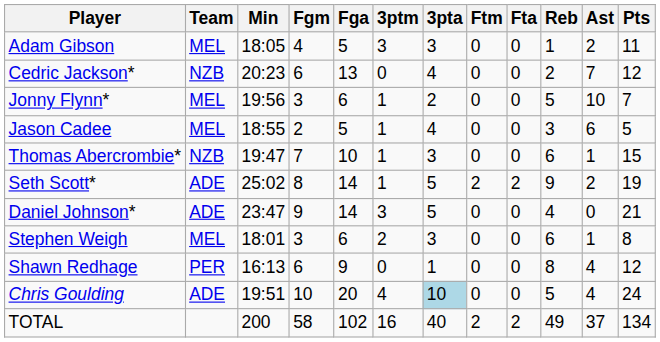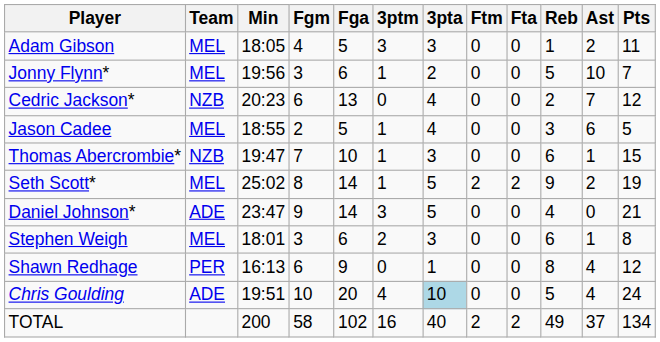 <table class="wikitable">
 <tr>
 <th>Player</th>
 <th>Team</th>
 <th>Min</th>
 <th>Fgm</th>
 <th>Fga</th>
 <th>3ptm</th>
 <th>3pta</th>
 <th>Ftm</th>
 <th>Fta</th>
 <th>Reb</th>
 <th>Ast</th>
 <th>Pts</th>
 </tr>
 <tr>
 <td><a href='#'>Adam Gibson</a></td>
 <td><a href='#'>MEL</a></td>
 <td>18:05</td>
 <td>4</td>
 <td>5</td>
 <td>3</td>
 <td>3</td>
 <td>0</td>
 <td>0</td>
 <td>1</td>
 <td>2</td>
 <td>11</td>
 </tr>
 <tr>
+<td><a href='#'>Jonny Flynn</a>*</td>
+<td><a href='#'>MEL</a></td>
+<td>19:56</td>
+<td>3</td>
+<td>6</td>
+<td>1</td>
+<td>2</td>
+<td>0</td>
+<td>0</td>
+<td>5</td>
+<td>10</td>
+<td>7</td>
+</tr>
+<tr>
 <td><a href='#'>Cedric Jackson</a>*</td>
 <td><a href='#'>NZB</a></td>
 <td>20:23</td>
 <td>6</td>
 <td>13</td>
 <td>0</td>
 <td>4</td>
 <td>0</td>
 <td>0</td>
 <td>2</td>
 <td>7</td>
 <td>12</td>
-</tr>
-<tr>
-<td><a href='#'>Jonny Flynn</a>*</td>
-<td><a href='#'>MEL</a></td>
-<td>19:56</td>
-<td>3</td>
-<td>6</td>
-<td>1</td>
-<td>2</td>
-<td>0</td>
-<td>0</td>
-<td>5</td>
-<td>10</td>
-<td>7</td>
 </tr>
 <tr>
 <td><a href='#'>Jason Cadee</a></td>
 <td><a href='#'>MEL</a></td>
 <td>18:55</td>
 <td>2</td>
 <td>5</td>
 <td>1</td>
 <td>4</td>
 <td>0</td>
 <td>0</td>
 <td>3</td>
 <td>6</td>
 <td>5</td>
 </tr>
 <tr>
 <td><a href='#'>Thomas Abercrombie</a>*</td>
 <td><a href='#'>NZB</a></td>
 <td>19:47</td>
 <td>7</td>
 <td>10</td>
 <td>1</td>
 <td>3</td>
 <td>0</td>
 <td>0</td>
 <td>6</td>
 <td>1</td>
 <td>15</td>
 </tr>
 <tr>
 <td><a href='#'>Seth Scott</a>*</td>
-<td><a href='#'>ADE</a></td>
+<td><a href='#'>MEL</a></td>
 <td>25:02</td>
 <td>8</td>
 <td>14</td>
 <td>1</td>
 <td>5</td>
 <td>2</td>
 <td>2</td>
 <td>9</td>
 <td>2</td>
 <td>19</td>
 </tr>
 <tr>
 <td><a href='#'>Daniel Johnson</a>*</td>
 <td><a href='#'>ADE</a></td>
 <td>23:47</td>
 <td>9</td>
 <td>14</td>
 <td>3</td>
 <td>5</td>
 <td>0</td>
 <td>0</td>
 <td>4</td>
 <td>0</td>
 <td>21</td>
 </tr>
 <tr>
 <td><a href='#'>Stephen Weigh</a></td>
 <td><a href='#'>MEL</a></td>
 <td>18:01</td>
 <td>3</td>
 <td>6</td>
 <td>2</td>
 <td>3</td>
 <td>0</td>
 <td>0</td>
 <td>6</td>
 <td>1</td>
 <td>8</td>
 </tr>
 <tr>
 <td><a href='#'>Shawn Redhage</a></td>
 <td><a href='#'>PER</a></td>
 <td>16:13</td>
 <td>6</td>
 <td>9</td>
 <td>0</td>
 <td>1</td>
 <td>0</td>
 <td>0</td>
 <td>8</td>
 <td>4</td>
 <td>12</td>
 </tr>
 <tr>
 <td><em><a href='#'>Chris Goulding</a></em></td>
 <td><a href='#'>ADE</a></td>
 <td>19:51</td>
 <td>10</td>
 <td>20</td>
 <td>4</td>
 <td style="background: lightblue;">10</td>
 <td>0</td>
 <td>0</td>
 <td>5</td>
 <td>4</td>
 <td>24</td>
 </tr>
 <tr>
 <td>TOTAL</td>
 <td></td>
 <td>200</td>
 <td>58</td>
 <td>102</td>
 <td>16</td>
 <td>40</td>
 <td>2</td>
 <td>2</td>
 <td>49</td>
 <td>37</td>
 <td>134</td>
 </tr>
 </table>
